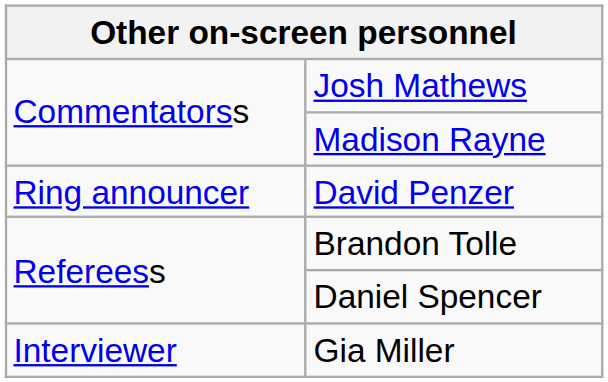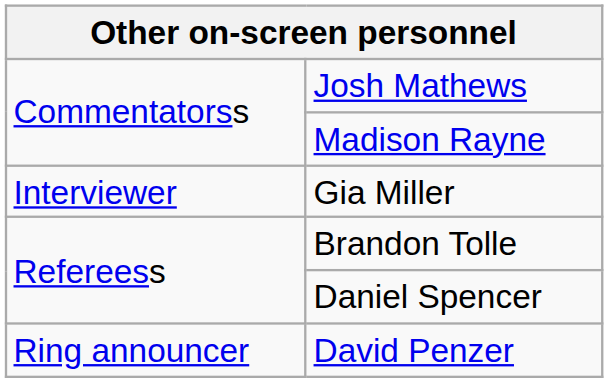 <table align="right" class="wikitable" style="border:1px; font-size:90%; margin-left:1em;">
 <tr>
 <th width="250" colspan="2"><strong>Other on-screen personnel</strong></th>
 </tr>
 <tr>
 <td rowspan="2"><a href='#'>Commentators</a>s</td>
 <td><a href='#'>Josh Mathews</a></td>
 </tr>
 <tr>
 <td><a href='#'>Madison Rayne</a></td>
 </tr>
 <tr>
-<td rowspan="1"><a href='#'>Ring announcer</a></td>
-<td><a href='#'>David Penzer</a></td>
+<td rowspan="1"><a href='#'>Interviewer</a></td>
+<td>Gia Miller</td>
 </tr>
 <tr>
 <td rowspan="2"><a href='#'>Referees</a>s</td>
 <td>Brandon Tolle</td>
 </tr>
 <tr>
 <td>Daniel Spencer</td>
 </tr>
 <tr>
-<td rowspan="1"><a href='#'>Interviewer</a></td>
-<td>Gia Miller</td>
+<td rowspan="1"><a href='#'>Ring announcer</a></td>
+<td><a href='#'>David Penzer</a></td>
 </tr>
 </table>
